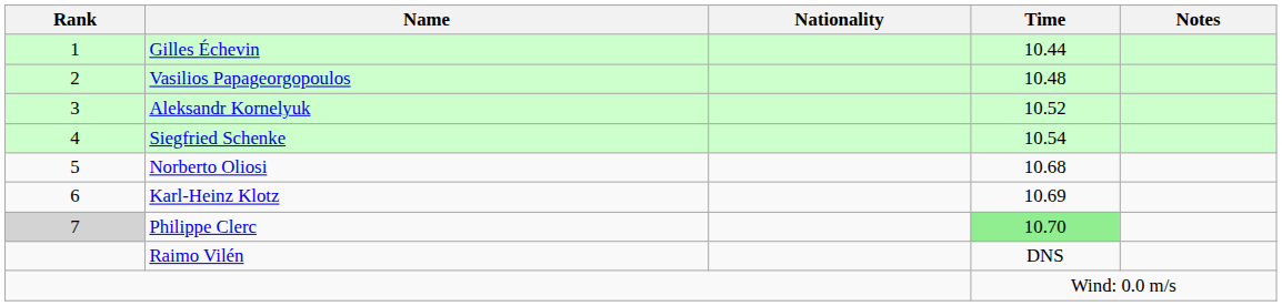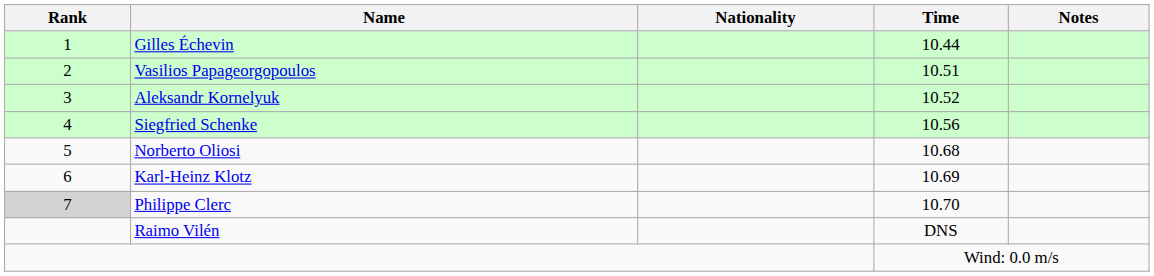 <table class="wikitable sortable" style="text-align:center;width: 55%">
 <tr>
 <th>Rank</th>
 <th>Name</th>
 <th>Nationality</th>
 <th>Time</th>
 <th>Notes</th>
 </tr>
 <tr bgcolor=ccffcc>
 <td>1</td>
 <td align=left><a href='#'>Gilles Échevin</a></td>
 <td align=left></td>
 <td>10.44</td>
 <td></td>
 </tr>
 <tr bgcolor=ccffcc>
 <td>2</td>
 <td align=left><a href='#'>Vasilios Papageorgopoulos</a></td>
 <td align=left></td>
-<td>10.48</td>
+<td>10.51</td>
 <td></td>
 </tr>
 <tr bgcolor=ccffcc>
 <td>3</td>
 <td align=left><a href='#'>Aleksandr Kornelyuk</a></td>
 <td align=left></td>
 <td>10.52</td>
 <td></td>
 </tr>
 <tr bgcolor=ccffcc>
 <td>4</td>
 <td align=left><a href='#'>Siegfried Schenke</a></td>
 <td align=left></td>
-<td>10.54</td>
+<td>10.56</td>
 <td></td>
 </tr>
 <tr>
 <td>5</td>
 <td align=left><a href='#'>Norberto Oliosi</a></td>
 <td align=left></td>
 <td>10.68</td>
 <td></td>
 </tr>
 <tr>
 <td>6</td>
 <td align=left><a href='#'>Karl-Heinz Klotz</a></td>
 <td align=left></td>
 <td>10.69</td>
 <td></td>
 </tr>
 <tr>
 <td style="background: lightgrey;">7</td>
 <td align=left><a href='#'>Philippe Clerc</a></td>
 <td align=left></td>
-<td style="background: lightgreen;">10.70</td>
+<td>10.70</td>
 <td></td>
 </tr>
 <tr>
 <td></td>
 <td align=left><a href='#'>Raimo Vilén</a></td>
 <td align=left></td>
 <td>DNS</td>
 <td></td>
 </tr>
 <tr>
 <td colspan="3"></td>
 <td colspan="2">Wind: 0.0 m/s</td>
 </tr>
 </table>
